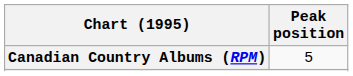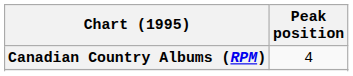 <table class="wikitable sortable plainrowheaders" style="text-align:center">
 <tr>
 <th scope="col">Chart (1995)</th>
 <th scope="col">Peak<br> position</th>
 </tr>
 <tr>
 <th scope="row">Canadian Country Albums (<em><a href='#'>RPM</a></em>)</th>
-<td>5</td>
+<td>4</td>
 </tr>
 <tr>
 </tr>
 <tr>
 </tr>
 </table>
